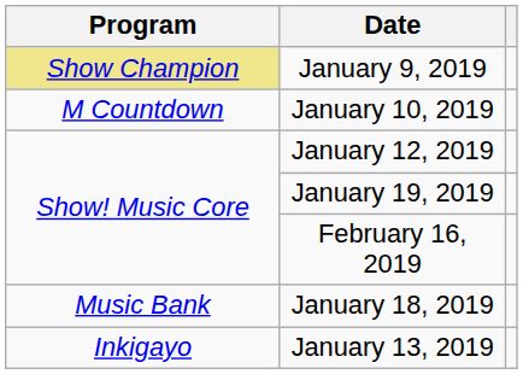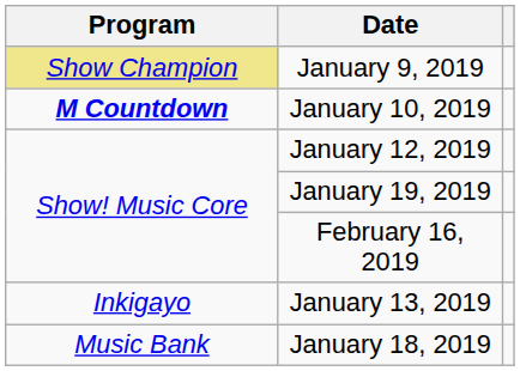 <table class="wikitable sortable" style="text-align:center;">
 <tr>
 <th width="160">Program</th>
 <th width="130">Date</th>
 <th class="unsortable"></th>
 </tr>
 <tr>
 <td style="background: khaki;"><em><a href='#'>Show Champion</a></em></td>
 <td>January 9, 2019</td>
 <td></td>
 </tr>
 <tr>
-<td><em><a href='#'>M Countdown</a></em></td>
+<td><strong><em><a href='#'>M Countdown</a></em></strong></td>
 <td>January 10, 2019</td>
 <td></td>
 </tr>
 <tr>
 <td rowspan="3"><em><a href='#'>Show! Music Core</a></em></td>
 <td>January 12, 2019</td>
 <td></td>
 </tr>
 <tr>
 <td>January 19, 2019</td>
 <td></td>
 </tr>
 <tr>
 <td>February 16, 2019</td>
 <td></td>
 </tr>
 <tr>
+<td><em><a href='#'>Inkigayo</a></em></td>
+<td>January 13, 2019</td>
+<td></td>
+</tr>
+<tr>
 <td><em><a href='#'>Music Bank</a></em></td>
 <td>January 18, 2019</td>
 <td></td>
 </tr>
-<tr>
-<td><em><a href='#'>Inkigayo</a></em></td>
-<td>January 13, 2019</td>
-<td></td>
-</tr>
 </table>
